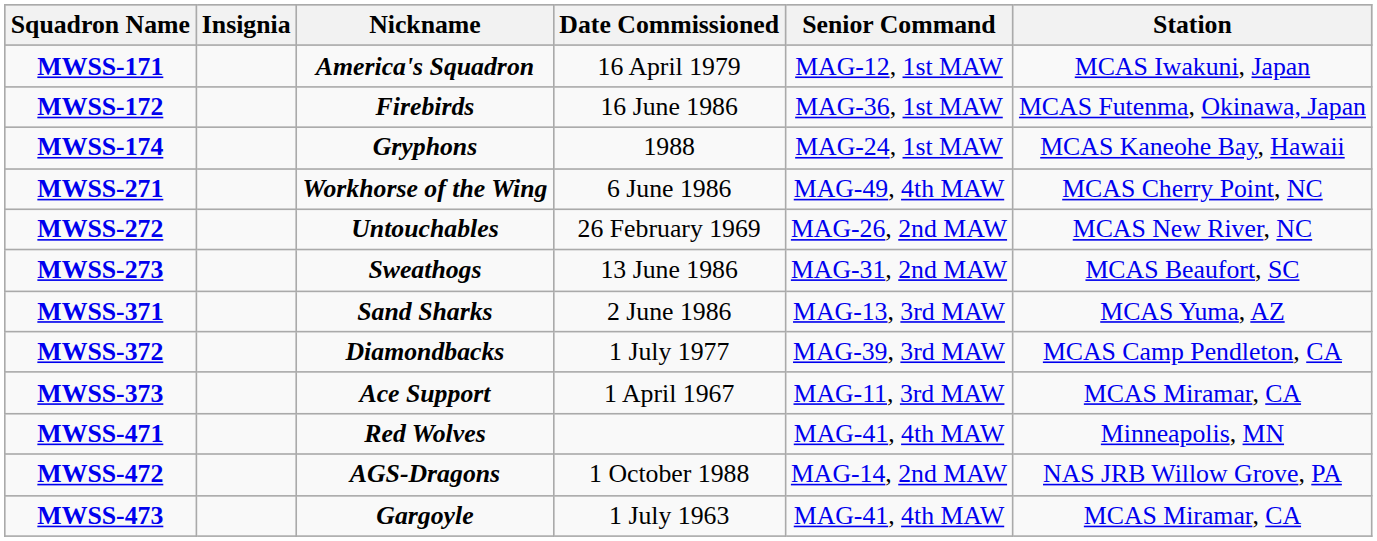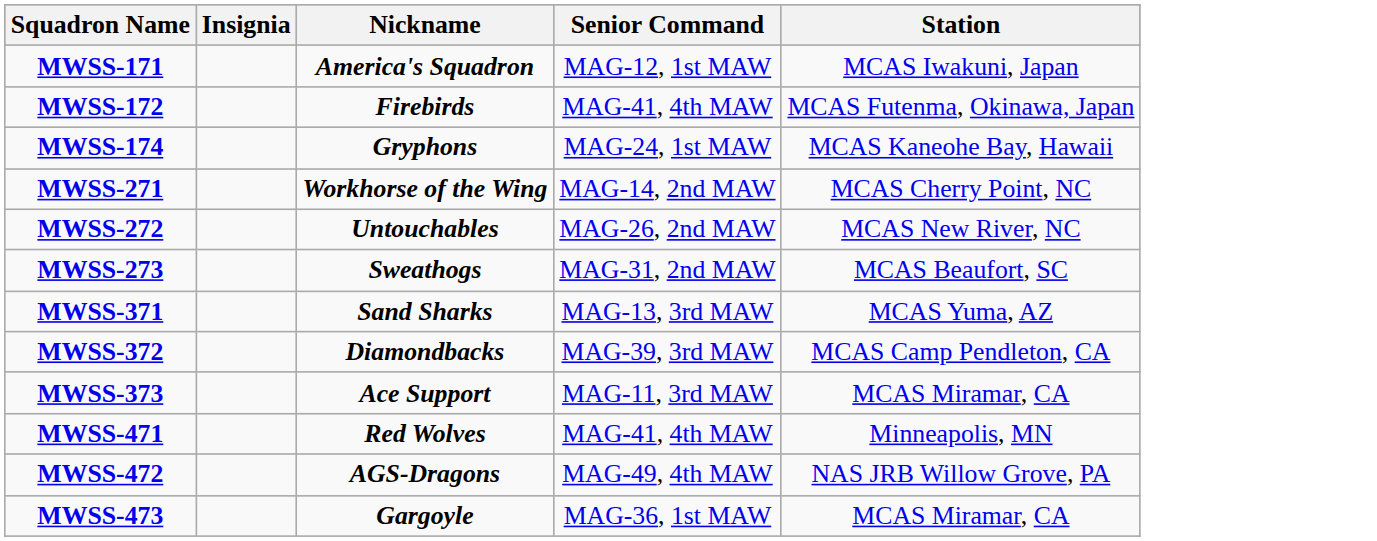 <table class="wikitable sortable" style="text-align:center;">
 <tr bgcolor="#CCCCCC">
 <th>Squadron Name</th>
 <th>Insignia</th>
 <th>Nickname</th>
-<th>Date Commissioned</th>
 <th>Senior Command</th>
 <th>Station</th>
 </tr>
 <tr>
 <td><strong><a href='#'>MWSS-171</a></strong></td>
 <td><strong></strong></td>
 <td><strong><em>America's Squadron</em></strong></td>
-<td>16 April 1979</td>
 <td><a href='#'>MAG-12</a>, <a href='#'>1st MAW</a></td>
 <td><a href='#'>MCAS Iwakuni</a>, <a href='#'>Japan</a></td>
 </tr>
 <tr>
 <td><strong><a href='#'>MWSS-172</a></strong></td>
 <td><strong></strong></td>
 <td><strong><em>Firebirds</em></strong></td>
-<td>16 June 1986</td>
-<td><a href='#'>MAG-36</a>, <a href='#'>1st MAW</a></td>
+<td><a href='#'>MAG-41</a>, <a href='#'>4th MAW</a></td>
 <td><a href='#'>MCAS Futenma</a>, <a href='#'>Okinawa, Japan</a></td>
 </tr>
 <tr>
 <td><strong><a href='#'>MWSS-174</a></strong></td>
 <td></td>
 <td><strong><em>Gryphons</em></strong></td>
-<td>1988</td>
 <td><a href='#'>MAG-24</a>, <a href='#'>1st MAW</a></td>
 <td><a href='#'>MCAS Kaneohe Bay</a>, <a href='#'>Hawaii</a></td>
 </tr>
 <tr>
 <td><strong><a href='#'>MWSS-271</a></strong></td>
 <td><strong></strong></td>
 <td><strong><em>Workhorse of the Wing</em></strong></td>
-<td>6 June 1986</td>
-<td><a href='#'>MAG-49</a>, <a href='#'>4th MAW</a></td>
+<td><a href='#'>MAG-14</a>, <a href='#'>2nd MAW</a></td>
 <td><a href='#'>MCAS Cherry Point</a>, <a href='#'>NC</a></td>
 </tr>
 <tr>
 <td><strong><a href='#'>MWSS-272</a></strong></td>
 <td><strong></strong></td>
 <td><strong><em>Untouchables</em></strong></td>
-<td>26 February 1969</td>
 <td><a href='#'>MAG-26</a>, <a href='#'>2nd MAW</a></td>
 <td><a href='#'>MCAS New River</a>, <a href='#'>NC</a></td>
 </tr>
 <tr>
 <td><strong><a href='#'>MWSS-273</a></strong></td>
 <td><strong></strong></td>
 <td><strong><em>Sweathogs</em></strong></td>
-<td>13 June 1986</td>
 <td><a href='#'>MAG-31</a>, <a href='#'>2nd MAW</a></td>
 <td><a href='#'>MCAS Beaufort</a>, <a href='#'>SC</a></td>
 </tr>
 <tr>
 <td><strong><a href='#'>MWSS-371</a></strong></td>
 <td><strong></strong></td>
 <td><strong><em>Sand Sharks</em></strong></td>
-<td>2 June 1986</td>
 <td><a href='#'>MAG-13</a>, <a href='#'>3rd MAW</a></td>
 <td><a href='#'>MCAS Yuma</a>, <a href='#'>AZ</a></td>
 </tr>
 <tr>
 <td><strong><a href='#'>MWSS-372</a></strong></td>
 <td><strong></strong></td>
 <td><strong><em>Diamondbacks</em></strong></td>
-<td>1 July 1977</td>
 <td><a href='#'>MAG-39</a>, <a href='#'>3rd MAW</a></td>
 <td><a href='#'>MCAS Camp Pendleton</a>, <a href='#'>CA</a></td>
 </tr>
 <tr>
 <td><strong><a href='#'>MWSS-373</a></strong></td>
 <td><strong></strong></td>
 <td><strong><em>Ace Support</em></strong></td>
-<td>1 April 1967</td>
 <td><a href='#'>MAG-11</a>, <a href='#'>3rd MAW</a></td>
 <td><a href='#'>MCAS Miramar</a>, <a href='#'>CA</a></td>
 </tr>
 <tr>
 <td><strong><a href='#'>MWSS-471</a></strong></td>
 <td><strong></strong></td>
 <td><strong><em>Red Wolves</em></strong></td>
-<td></td>
 <td><a href='#'>MAG-41</a>, <a href='#'>4th MAW</a></td>
 <td><a href='#'>Minneapolis</a>, <a href='#'>MN</a></td>
 </tr>
 <tr>
 <td><strong><a href='#'>MWSS-472</a></strong></td>
 <td><strong></strong></td>
 <td><strong><em>AGS-Dragons</em></strong></td>
-<td>1 October 1988</td>
-<td><a href='#'>MAG-14</a>, <a href='#'>2nd MAW</a></td>
+<td><a href='#'>MAG-49</a>, <a href='#'>4th MAW</a></td>
 <td><a href='#'>NAS JRB Willow Grove</a>, <a href='#'>PA</a></td>
 </tr>
 <tr>
 <td><strong><a href='#'>MWSS-473</a></strong></td>
 <td><strong></strong></td>
 <td><strong><em>Gargoyle</em></strong></td>
-<td>1 July 1963</td>
-<td><a href='#'>MAG-41</a>, <a href='#'>4th MAW</a></td>
+<td><a href='#'>MAG-36</a>, <a href='#'>1st MAW</a></td>
 <td><a href='#'>MCAS Miramar</a>, <a href='#'>CA</a></td>
 </tr>
 </table>
